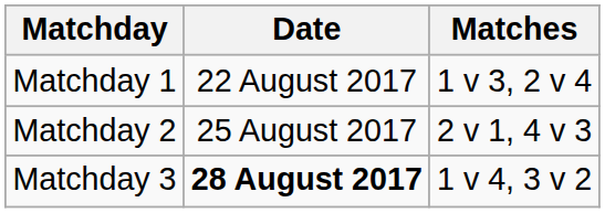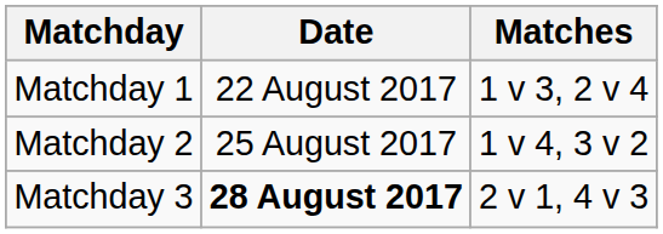 <table class="wikitable" style="text-align:center">
 <tr>
 <th>Matchday</th>
 <th>Date</th>
 <th>Matches</th>
 </tr>
 <tr>
 <td>Matchday 1</td>
 <td>22 August 2017</td>
 <td>1 v 3, 2 v 4</td>
 </tr>
 <tr>
 <td>Matchday 2</td>
 <td>25 August 2017</td>
-<td>2 v 1, 4 v 3</td>
+<td>1 v 4, 3 v 2</td>
 </tr>
 <tr>
 <td>Matchday 3</td>
 <td><strong>28 August 2017</strong></td>
-<td>1 v 4, 3 v 2</td>
+<td>2 v 1, 4 v 3</td>
 </tr>
 </table>
